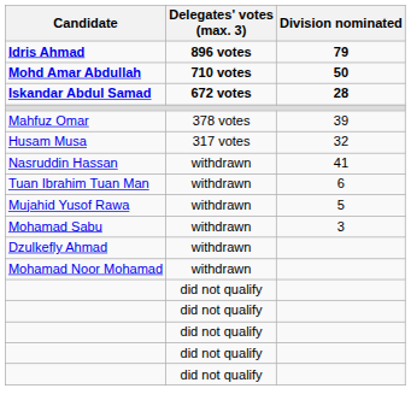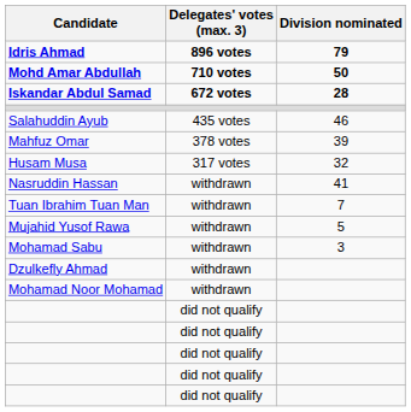 <table class=wikitable style=text-align:center>
 <tr>
 <th>Candidate</th>
 <th>Delegates' votes<br>(max. 3)</th>
 <th>Division nominated</th>
 </tr>
 <tr>
 <td align=left><strong><a href='#'>Idris Ahmad</a></strong></td>
 <td><strong>896 votes</strong></td>
 <td><strong>79</strong></td>
 </tr>
 <tr>
 <td align=left><strong><a href='#'>Mohd Amar Abdullah</a></strong></td>
 <td><strong>710 votes</strong></td>
 <td><strong>50</strong></td>
 </tr>
 <tr>
 <td align=left><strong><a href='#'>Iskandar Abdul Samad</a></strong></td>
 <td><strong>672 votes</strong></td>
 <td><strong>28</strong></td>
 </tr>
 <tr>
 <td colspan=3 bgcolor=dcdcdc></td>
 </tr>
 <tr>
+<td align=left><a href='#'>Salahuddin Ayub</a></td>
+<td>435 votes</td>
+<td>46</td>
+</tr>
+<tr>
 <td align=left><a href='#'>Mahfuz Omar</a></td>
 <td>378 votes</td>
 <td>39</td>
 </tr>
 <tr>
 <td align=left><a href='#'>Husam Musa</a></td>
 <td>317 votes</td>
 <td>32</td>
 </tr>
 <tr>
 <td align=left><a href='#'>Nasruddin Hassan</a></td>
 <td>withdrawn</td>
 <td>41</td>
 </tr>
 <tr>
 <td align=left><a href='#'>Tuan Ibrahim Tuan Man</a></td>
 <td>withdrawn</td>
-<td>6</td>
+<td>7</td>
 </tr>
 <tr>
 <td align=left><a href='#'>Mujahid Yusof Rawa</a></td>
 <td>withdrawn</td>
 <td>5</td>
 </tr>
 <tr>
 <td align=left><a href='#'>Mohamad Sabu</a></td>
 <td>withdrawn</td>
 <td>3</td>
 </tr>
 <tr>
 <td align=left><a href='#'>Dzulkefly Ahmad</a></td>
 <td>withdrawn</td>
 <td></td>
 </tr>
 <tr>
 <td align=left><a href='#'>Mohamad Noor Mohamad</a></td>
 <td>withdrawn</td>
 <td></td>
 </tr>
 <tr>
 <td align=left></td>
 <td>did not qualify</td>
 <td></td>
 </tr>
 <tr>
 <td align=left></td>
 <td>did not qualify</td>
 <td></td>
 </tr>
 <tr>
 <td align=left></td>
 <td>did not qualify</td>
 <td></td>
 </tr>
 <tr>
 <td align=left></td>
 <td>did not qualify</td>
 <td></td>
 </tr>
 <tr>
 <td align=left></td>
 <td>did not qualify</td>
 <td></td>
 </tr>
 </table>
